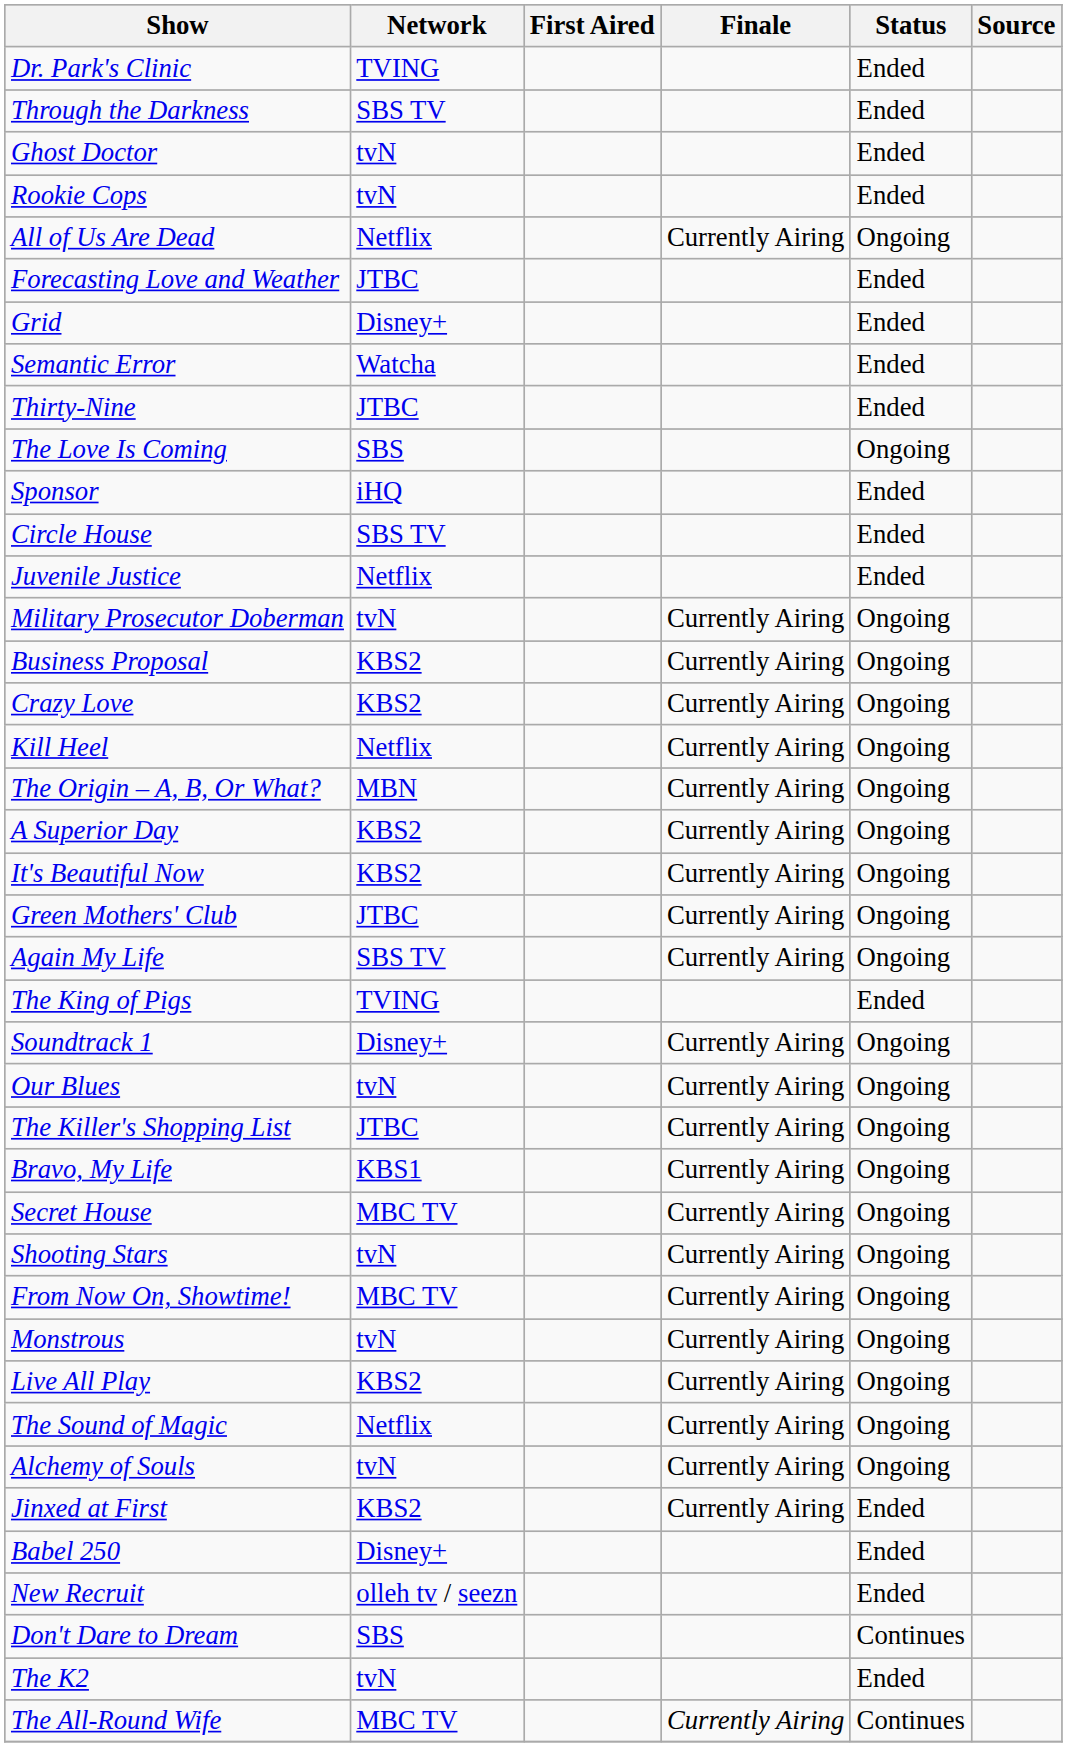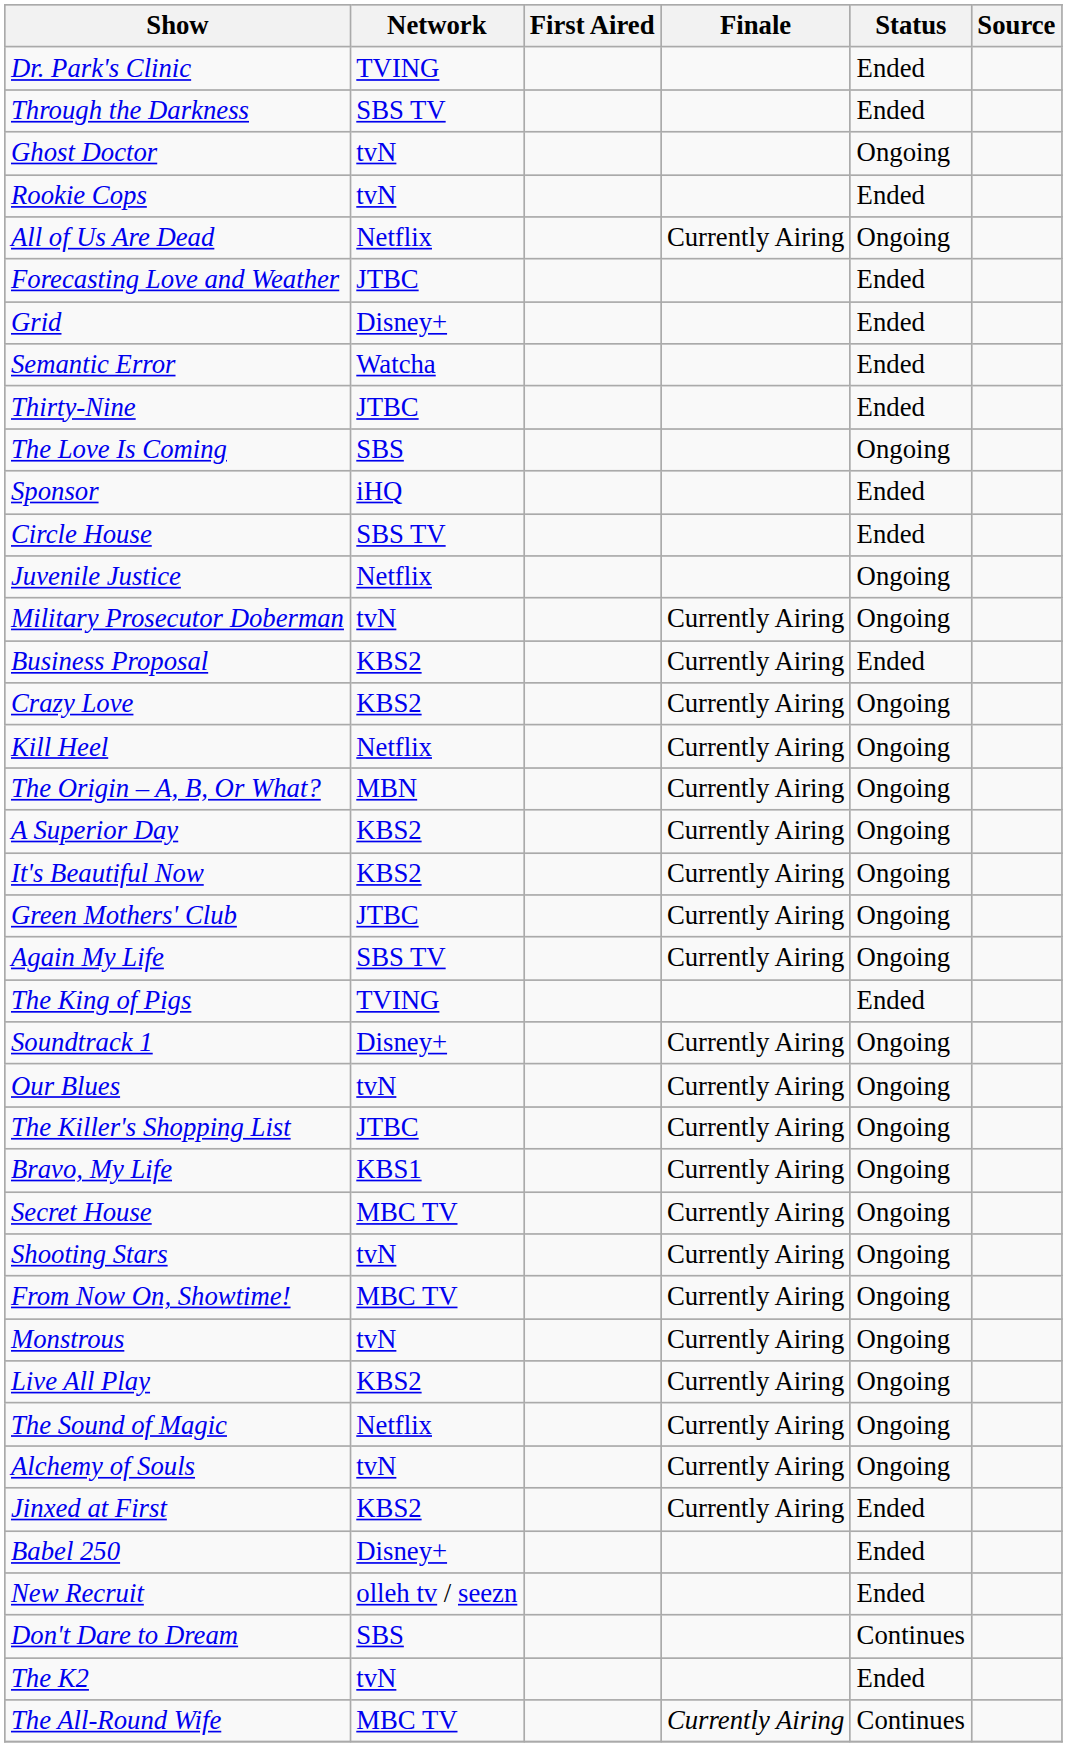 <table class="wikitable sortable">
 <tr>
 <th scope="col">Show</th>
 <th scope="col">Network</th>
 <th scope="col">First Aired</th>
 <th scope="col">Finale</th>
 <th scope="col">Status</th>
 <th class="unsortable" scope="col">Source</th>
 </tr>
 <tr>
 <td><em><a href='#'>Dr. Park's Clinic</a></em></td>
 <td><a href='#'>TVING</a></td>
 <td></td>
 <td></td>
 <td>Ended</td>
 <td></td>
 </tr>
 <tr>
 <td><em><a href='#'>Through the Darkness</a></em></td>
 <td><a href='#'>SBS TV</a></td>
 <td></td>
 <td></td>
 <td>Ended</td>
 <td></td>
 </tr>
 <tr>
 <td><em><a href='#'>Ghost Doctor</a></em></td>
 <td><a href='#'>tvN</a></td>
 <td></td>
 <td></td>
-<td>Ended</td>
+<td>Ongoing</td>
 <td></td>
 </tr>
 <tr>
 <td><em><a href='#'>Rookie Cops</a></em></td>
 <td><a href='#'>tvN</a></td>
 <td></td>
 <td></td>
 <td>Ended</td>
 <td></td>
 </tr>
 <tr>
 <td><em><a href='#'>All of Us Are Dead</a></em></td>
 <td><a href='#'>Netflix</a></td>
 <td></td>
 <td>Currently Airing</td>
 <td>Ongoing</td>
 <td></td>
 </tr>
 <tr>
 <td><em><a href='#'>Forecasting Love and Weather</a></em></td>
 <td><a href='#'>JTBC</a></td>
 <td></td>
 <td></td>
 <td>Ended</td>
 <td></td>
 </tr>
 <tr>
 <td><em><a href='#'>Grid</a></em></td>
 <td><a href='#'>Disney+</a></td>
 <td></td>
 <td></td>
 <td>Ended</td>
 <td></td>
 </tr>
 <tr>
 <td><em><a href='#'>Semantic Error</a></em></td>
 <td><a href='#'>Watcha</a></td>
 <td></td>
 <td></td>
 <td>Ended</td>
 <td></td>
 </tr>
 <tr>
 <td><em><a href='#'>Thirty-Nine</a></em></td>
 <td><a href='#'>JTBC</a></td>
 <td></td>
 <td></td>
 <td>Ended</td>
 <td></td>
 </tr>
 <tr>
 <td><em><a href='#'>The Love Is Coming</a></em></td>
 <td><a href='#'>SBS</a></td>
 <td></td>
 <td></td>
 <td>Ongoing</td>
 <td></td>
 </tr>
 <tr>
 <td><em><a href='#'>Sponsor</a></em></td>
 <td><a href='#'>iHQ</a></td>
 <td></td>
 <td></td>
 <td>Ended</td>
 <td></td>
 </tr>
 <tr>
 <td><em><a href='#'>Circle House</a></em></td>
 <td><a href='#'>SBS TV</a></td>
 <td></td>
 <td></td>
 <td>Ended</td>
 <td></td>
 </tr>
 <tr>
 <td><em><a href='#'>Juvenile Justice</a></em></td>
 <td><a href='#'>Netflix</a></td>
 <td></td>
 <td></td>
-<td>Ended</td>
+<td>Ongoing</td>
 <td></td>
 </tr>
 <tr>
 <td><em><a href='#'>Military Prosecutor Doberman</a></em></td>
 <td><a href='#'>tvN</a></td>
 <td></td>
 <td>Currently Airing</td>
 <td>Ongoing</td>
 <td></td>
 </tr>
 <tr>
 <td><em><a href='#'>Business Proposal</a></em></td>
 <td><a href='#'>KBS2</a></td>
 <td></td>
 <td>Currently Airing</td>
-<td>Ongoing</td>
+<td>Ended</td>
 <td></td>
 </tr>
 <tr>
 <td><em><a href='#'>Crazy Love</a></em></td>
 <td><a href='#'>KBS2</a></td>
 <td></td>
 <td>Currently Airing</td>
 <td>Ongoing</td>
 <td></td>
 </tr>
 <tr>
 <td><em><a href='#'>Kill Heel</a></em></td>
 <td><a href='#'>Netflix</a></td>
 <td></td>
 <td>Currently Airing</td>
 <td>Ongoing</td>
 <td></td>
 </tr>
 <tr>
 <td><em><a href='#'>The Origin – A, B, Or What?</a></em></td>
 <td><a href='#'>MBN</a></td>
 <td></td>
 <td>Currently Airing</td>
 <td>Ongoing</td>
 <td></td>
 </tr>
 <tr>
 <td><em><a href='#'>A Superior Day</a></em></td>
 <td><a href='#'>KBS2</a></td>
 <td></td>
 <td>Currently Airing</td>
 <td>Ongoing</td>
 <td></td>
 </tr>
 <tr>
 <td><em><a href='#'>It's Beautiful Now</a></em></td>
 <td><a href='#'>KBS2</a></td>
 <td></td>
 <td>Currently Airing</td>
 <td>Ongoing</td>
 <td></td>
 </tr>
 <tr>
 <td><em><a href='#'>Green Mothers' Club</a></em></td>
 <td><a href='#'>JTBC</a></td>
 <td></td>
 <td>Currently Airing</td>
 <td>Ongoing</td>
 <td></td>
 </tr>
 <tr>
 <td><em><a href='#'>Again My Life</a></em></td>
 <td><a href='#'>SBS TV</a></td>
 <td></td>
 <td>Currently Airing</td>
 <td>Ongoing</td>
 <td></td>
 </tr>
 <tr>
 <td><em><a href='#'>The King of Pigs</a></em></td>
 <td><a href='#'>TVING</a></td>
 <td></td>
 <td></td>
 <td>Ended</td>
 <td></td>
 </tr>
 <tr>
 <td><em><a href='#'>Soundtrack 1</a></em></td>
 <td><a href='#'>Disney+</a></td>
 <td></td>
 <td>Currently Airing</td>
 <td>Ongoing</td>
 <td></td>
 </tr>
 <tr>
 <td><em><a href='#'>Our Blues</a></em></td>
 <td><a href='#'>tvN</a></td>
 <td></td>
 <td>Currently Airing</td>
 <td>Ongoing</td>
 <td></td>
 </tr>
 <tr>
 <td><em><a href='#'>The Killer's Shopping List</a></em></td>
 <td><a href='#'>JTBC</a></td>
 <td></td>
 <td>Currently Airing</td>
 <td>Ongoing</td>
 <td></td>
 </tr>
 <tr>
 <td><em><a href='#'>Bravo, My Life</a></em></td>
 <td><a href='#'>KBS1</a></td>
 <td></td>
 <td>Currently Airing</td>
 <td>Ongoing</td>
 <td></td>
 </tr>
 <tr>
 <td><em><a href='#'>Secret House</a></em></td>
 <td><a href='#'>MBC TV</a></td>
 <td></td>
 <td>Currently Airing</td>
 <td>Ongoing</td>
 <td></td>
 </tr>
 <tr>
 <td><em><a href='#'>Shooting Stars</a></em></td>
 <td><a href='#'>tvN</a></td>
 <td></td>
 <td>Currently Airing</td>
 <td>Ongoing</td>
 <td></td>
 </tr>
 <tr>
 <td><em><a href='#'>From Now On, Showtime!</a></em></td>
 <td><a href='#'>MBC TV</a></td>
 <td></td>
 <td>Currently Airing</td>
 <td>Ongoing</td>
 <td></td>
 </tr>
 <tr>
 <td><em><a href='#'>Monstrous</a></em></td>
 <td><a href='#'>tvN</a></td>
 <td></td>
 <td>Currently Airing</td>
 <td>Ongoing</td>
 <td></td>
 </tr>
 <tr>
 <td><em><a href='#'>Live All Play</a></em></td>
 <td><a href='#'>KBS2</a></td>
 <td></td>
 <td>Currently Airing</td>
 <td>Ongoing</td>
 <td></td>
 </tr>
 <tr>
 <td><em><a href='#'>The Sound of Magic</a></em></td>
 <td><a href='#'>Netflix</a></td>
 <td></td>
 <td>Currently Airing</td>
 <td>Ongoing</td>
 <td></td>
 </tr>
 <tr>
 <td><em><a href='#'>Alchemy of Souls</a></em></td>
 <td><a href='#'>tvN</a></td>
 <td></td>
 <td>Currently Airing</td>
 <td>Ongoing</td>
 <td></td>
 </tr>
 <tr>
 <td><em><a href='#'>Jinxed at First</a></em></td>
 <td><a href='#'>KBS2</a></td>
 <td></td>
 <td>Currently Airing</td>
 <td>Ended</td>
 <td></td>
 </tr>
 <tr>
 <td><em><a href='#'>Babel 250</a></em></td>
 <td><a href='#'>Disney+</a></td>
 <td></td>
 <td></td>
 <td>Ended</td>
 <td></td>
 </tr>
 <tr>
 <td><em><a href='#'>New Recruit</a></em></td>
 <td><a href='#'>olleh tv</a> / <a href='#'>seezn</a></td>
 <td></td>
 <td></td>
 <td>Ended</td>
 <td></td>
 </tr>
 <tr>
 <td><em><a href='#'>Don't Dare to Dream</a></em></td>
 <td><a href='#'>SBS</a></td>
 <td></td>
 <td></td>
 <td>Continues</td>
 <td></td>
 </tr>
 <tr>
 <td><em><a href='#'>The K2</a></em></td>
 <td><a href='#'>tvN</a></td>
 <td></td>
 <td></td>
 <td>Ended</td>
 <td></td>
 </tr>
 <tr>
 <td><em><a href='#'>The All-Round Wife</a></em></td>
 <td><a href='#'>MBC TV</a></td>
 <td></td>
 <td><em>Currently Airing</em></td>
 <td>Continues</td>
 <td></td>
 </tr>
 <tr>
 </tr>
 </table>
